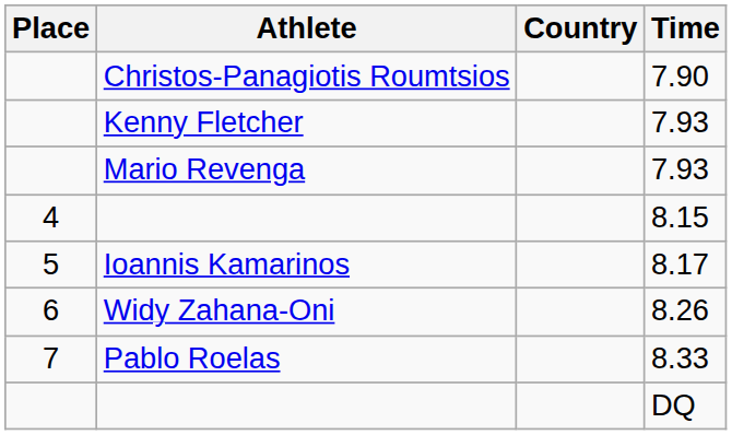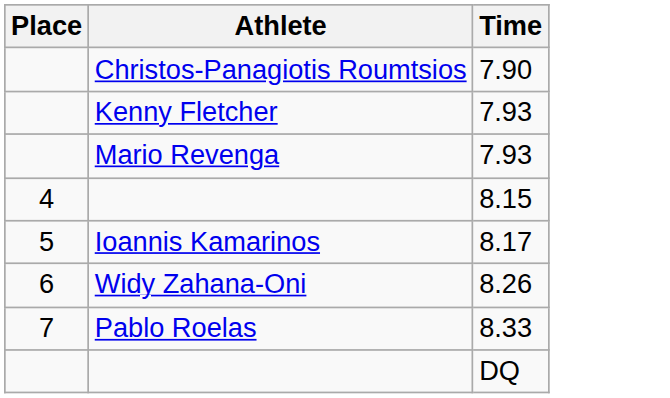 <table class="wikitable">
 <tr>
 <th>Place</th>
 <th>Athlete</th>
-<th>Country</th>
 <th>Time</th>
 </tr>
 <tr>
 <td align=center></td>
 <td><a href='#'>Christos-Panagiotis Roumtsios</a></td>
-<td></td>
 <td>7.90</td>
 </tr>
 <tr>
 <td align=center></td>
 <td><a href='#'>Kenny Fletcher</a></td>
-<td></td>
 <td>7.93</td>
 </tr>
 <tr>
 <td align=center></td>
 <td><a href='#'>Mario Revenga</a></td>
-<td></td>
 <td>7.93</td>
 </tr>
 <tr>
 <td align=center>4</td>
-<td></td>
 <td></td>
 <td>8.15</td>
 </tr>
 <tr>
 <td align=center>5</td>
 <td><a href='#'>Ioannis Kamarinos</a></td>
-<td></td>
 <td>8.17</td>
 </tr>
 <tr>
 <td align=center>6</td>
 <td><a href='#'>Widy Zahana-Oni</a></td>
-<td></td>
 <td>8.26</td>
 </tr>
 <tr>
 <td align=center>7</td>
 <td><a href='#'>Pablo Roelas</a></td>
-<td></td>
 <td>8.33</td>
 </tr>
 <tr>
 <td align=center></td>
 <td></td>
-<td></td>
 <td>DQ</td>
 </tr>
 </table>
